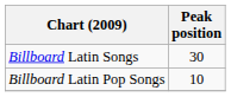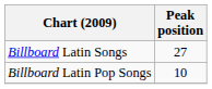 <table class="wikitable">
 <tr>
 <th>Chart (2009)</th>
 <th>Peak<br>position</th>
 </tr>
 <tr>
 <td><em><a href='#'>Billboard</a></em> Latin Songs</td>
-<td align="center">30</td>
+<td align="center">27</td>
 </tr>
 <tr>
 <td><em>Billboard</em> Latin Pop Songs</td>
 <td align="center">10</td>
 </tr>
 <tr>
 </tr>
 </table>
